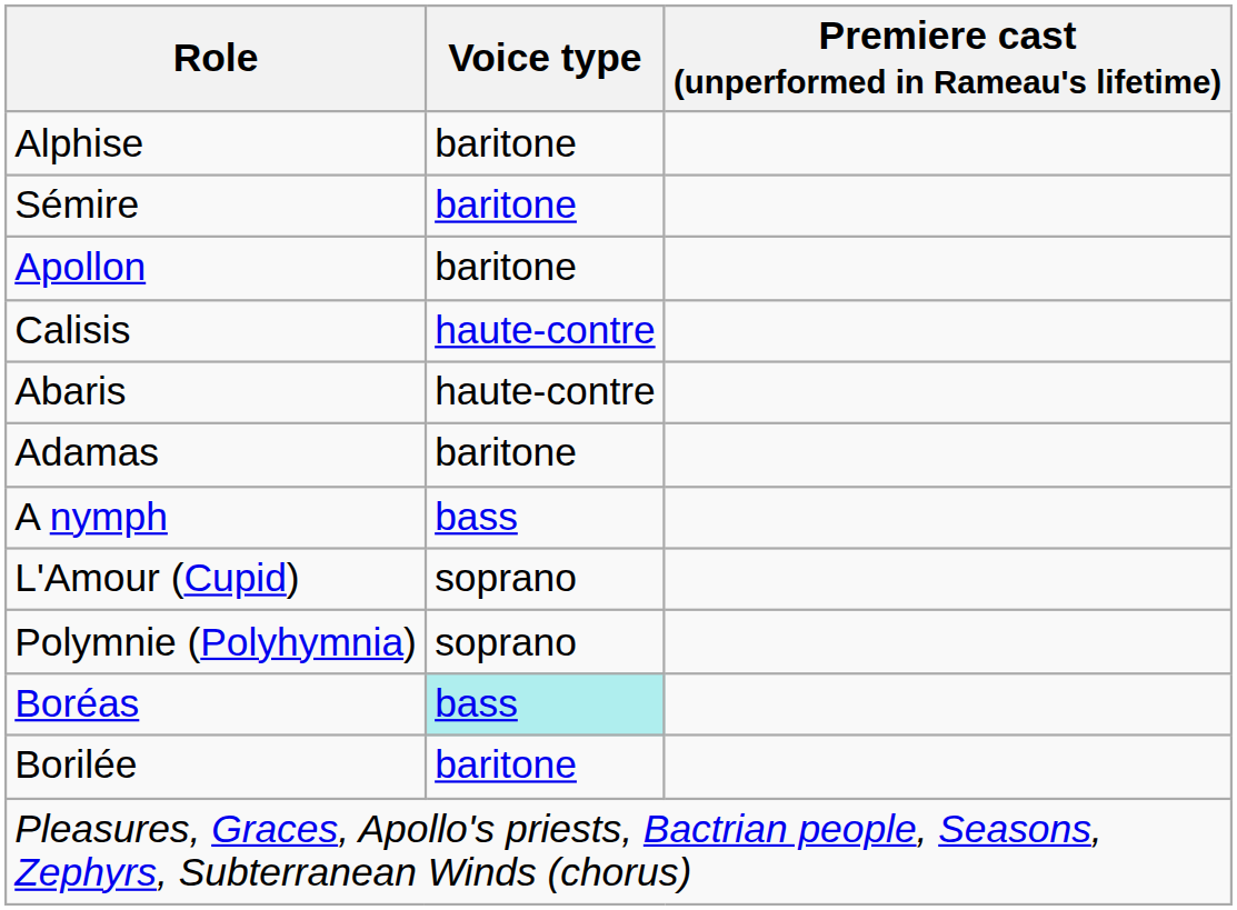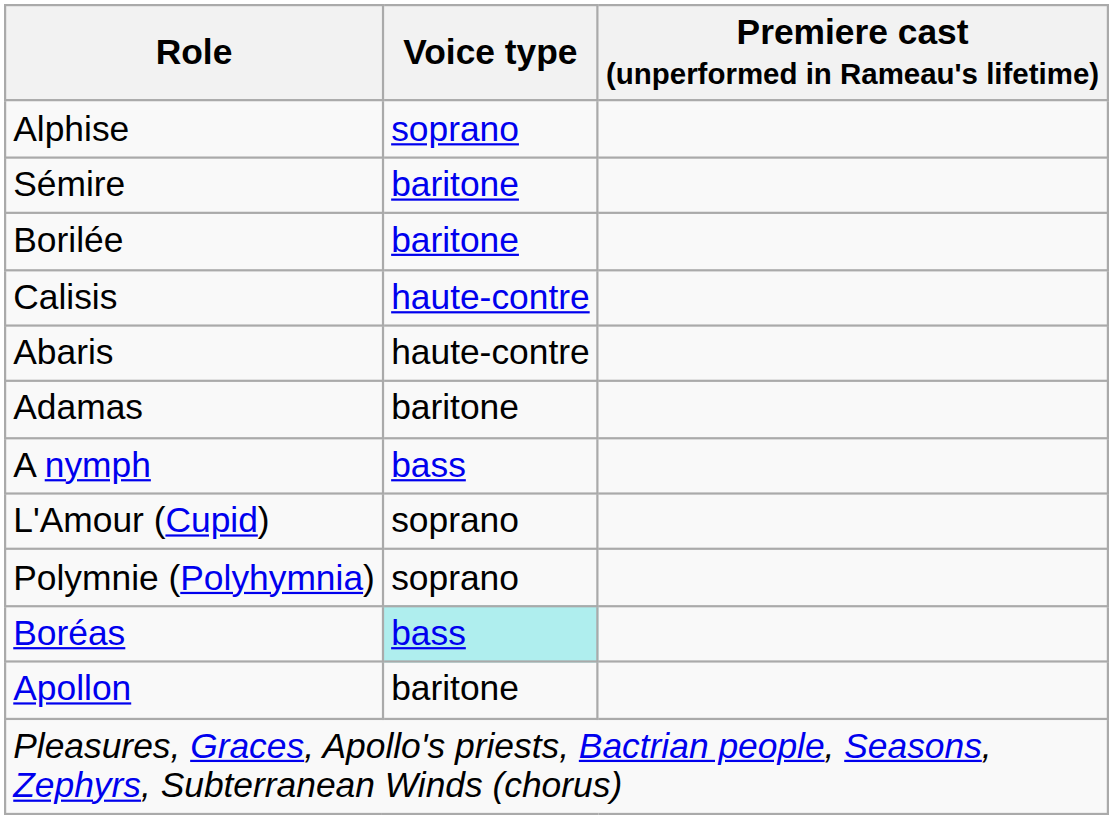 <table class="wikitable">
 <tr>
 <th>Role</th>
 <th>Voice type</th>
 <th>Premiere cast<br><small>(unperformed in Rameau's lifetime)</small></th>
 </tr>
 <tr>
 <td>Alphise</td>
-<td>baritone</td>
+<td><a href='#'>soprano</a></td>
 <td></td>
 </tr>
 <tr>
 <td>Sémire</td>
 <td><a href='#'>baritone</a></td>
 <td></td>
 </tr>
 <tr>
-<td><a href='#'>Apollon</a></td>
-<td>baritone</td>
+<td>Borilée</td>
+<td><a href='#'>baritone</a></td>
 <td></td>
 </tr>
 <tr>
 <td>Calisis</td>
 <td><a href='#'>haute-contre</a></td>
 <td></td>
 </tr>
 <tr>
 <td>Abaris</td>
 <td>haute-contre</td>
 <td></td>
 </tr>
 <tr>
 <td>Adamas</td>
 <td>baritone</td>
 <td></td>
 </tr>
 <tr>
 <td>A <a href='#'>nymph</a></td>
 <td><a href='#'>bass</a></td>
 <td></td>
 </tr>
 <tr>
 <td>L'Amour (<a href='#'>Cupid</a>)</td>
 <td>soprano</td>
 <td></td>
 </tr>
 <tr>
 <td>Polymnie (<a href='#'>Polyhymnia</a>)</td>
 <td>soprano</td>
 <td></td>
 </tr>
 <tr>
 <td><a href='#'>Boréas</a></td>
 <td style="background: paleturquoise;"><a href='#'>bass</a></td>
 <td></td>
 </tr>
 <tr>
-<td>Borilée</td>
-<td><a href='#'>baritone</a></td>
+<td><a href='#'>Apollon</a></td>
+<td>baritone</td>
 <td></td>
 </tr>
 <tr>
 <td colspan="3"><em>Pleasures, <a href='#'>Graces</a>, Apollo's priests, <a href='#'>Bactrian people</a>, <a href='#'>Seasons</a>,<br><a href='#'>Zephyrs</a>, Subterranean Winds (chorus)</em></td>
 </tr>
 </table>
